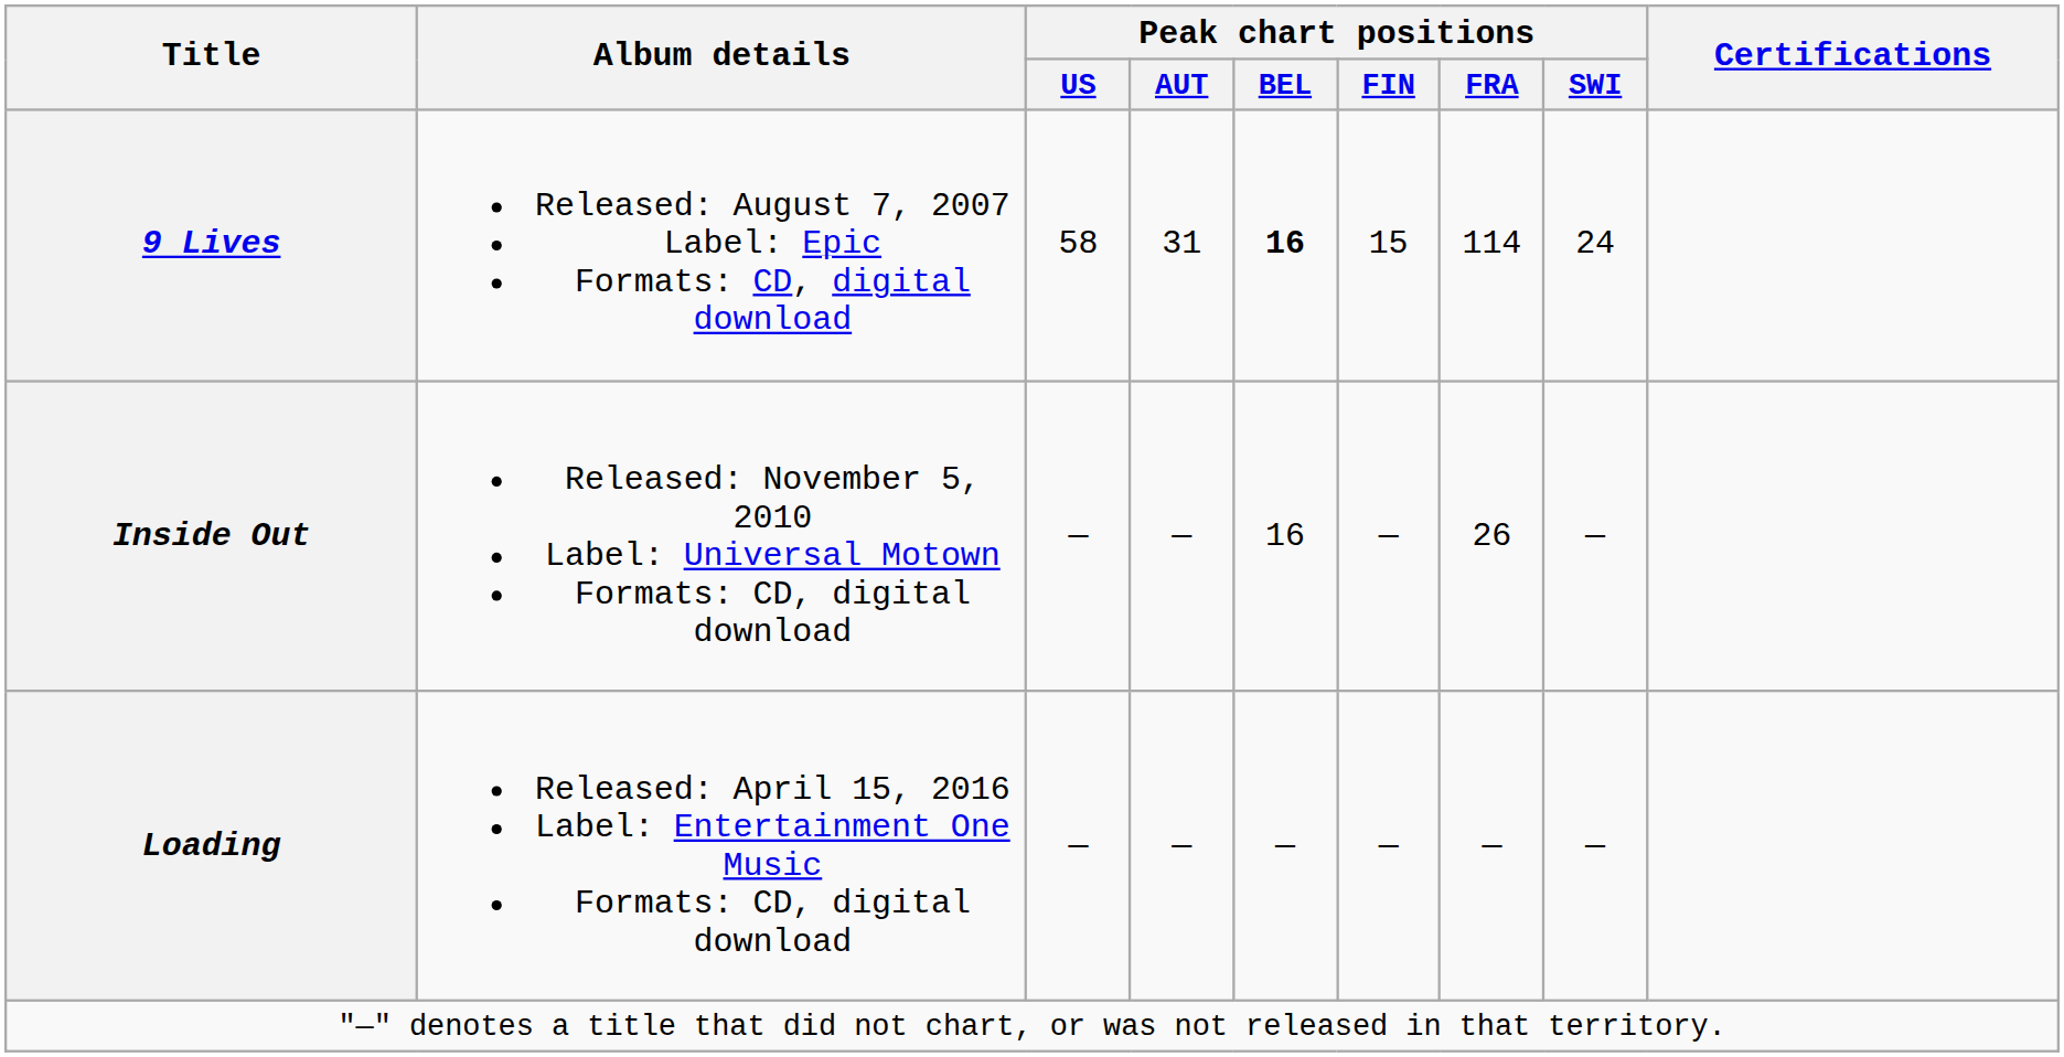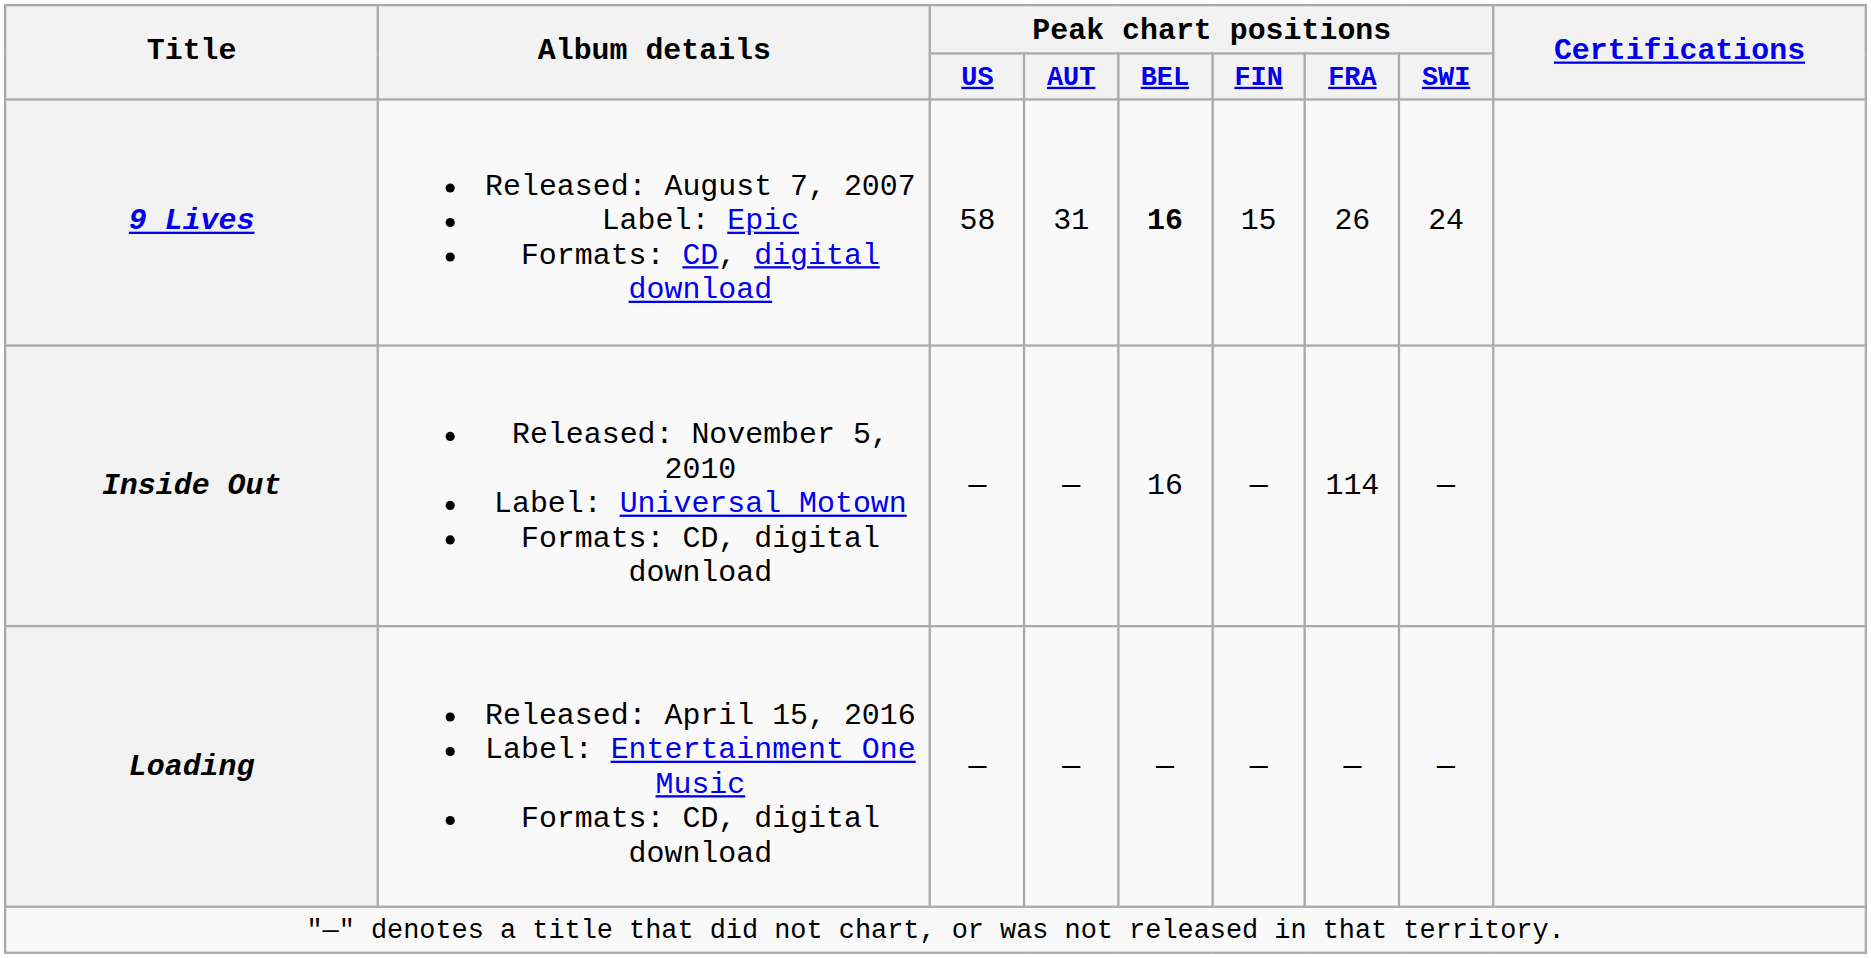 <table class="wikitable plainrowheaders" style="text-align:center;" border="1">
 <tr>
 <th scope="col" rowspan="2" style="width:12em;">Title</th>
 <th scope="col" rowspan="2" style="width:18em;">Album details</th>
 <th scope="col" colspan="6">Peak chart positions</th>
 <th scope="col" rowspan="2" style="width:12em;"><a href='#'>Certifications</a></th>
 </tr>
 <tr>
 <th scope="col" style="width:3em;font-size:90%;"><a href='#'>US</a><br></th>
 <th scope="col" style="width:3em;font-size:90%;"><a href='#'>AUT</a><br></th>
 <th scope="col" style="width:3em;font-size:90%;"><a href='#'>BEL</a><br></th>
 <th scope="col" style="width:3em;font-size:90%;"><a href='#'>FIN</a><br></th>
 <th scope="col" style="width:3em;font-size:90%;"><a href='#'>FRA</a><br></th>
 <th scope="col" style="width:3em;font-size:90%;"><a href='#'>SWI</a><br></th>
 </tr>
 <tr>
 <th scope="row"><em><a href='#'>9 Lives</a></em></th>
 <td><br><ul><li>Released: August 7, 2007</li><li>Label: <a href='#'>Epic</a></li><li>Formats: <a href='#'>CD</a>, <a href='#'>digital download</a></li></ul></td>
 <td>58</td>
 <td>31</td>
 <td><strong>16</strong></td>
 <td>15</td>
-<td>114</td>
+<td>26</td>
 <td>24</td>
 <td></td>
 </tr>
 <tr>
 <th scope="row"><em>Inside Out</em></th>
 <td><br><ul><li>Released: November 5, 2010</li><li>Label: <a href='#'>Universal Motown</a></li><li>Formats: CD, digital download</li></ul></td>
 <td>—</td>
 <td>—</td>
 <td>16</td>
 <td>—</td>
-<td>26</td>
+<td>114</td>
 <td>—</td>
 <td></td>
 </tr>
 <tr>
 <th scope="row"><em>Loading</em></th>
 <td><br><ul><li>Released: April 15, 2016</li><li>Label: <a href='#'>Entertainment One Music</a></li><li>Formats: CD, digital download</li></ul></td>
 <td>—</td>
 <td>—</td>
 <td>—</td>
 <td>—</td>
 <td>—</td>
 <td>—</td>
 <td></td>
 </tr>
 <tr>
 <td colspan="18" style="font-size:90%">"—" denotes a title that did not chart, or was not released in that territory.</td>
 </tr>
 </table>
